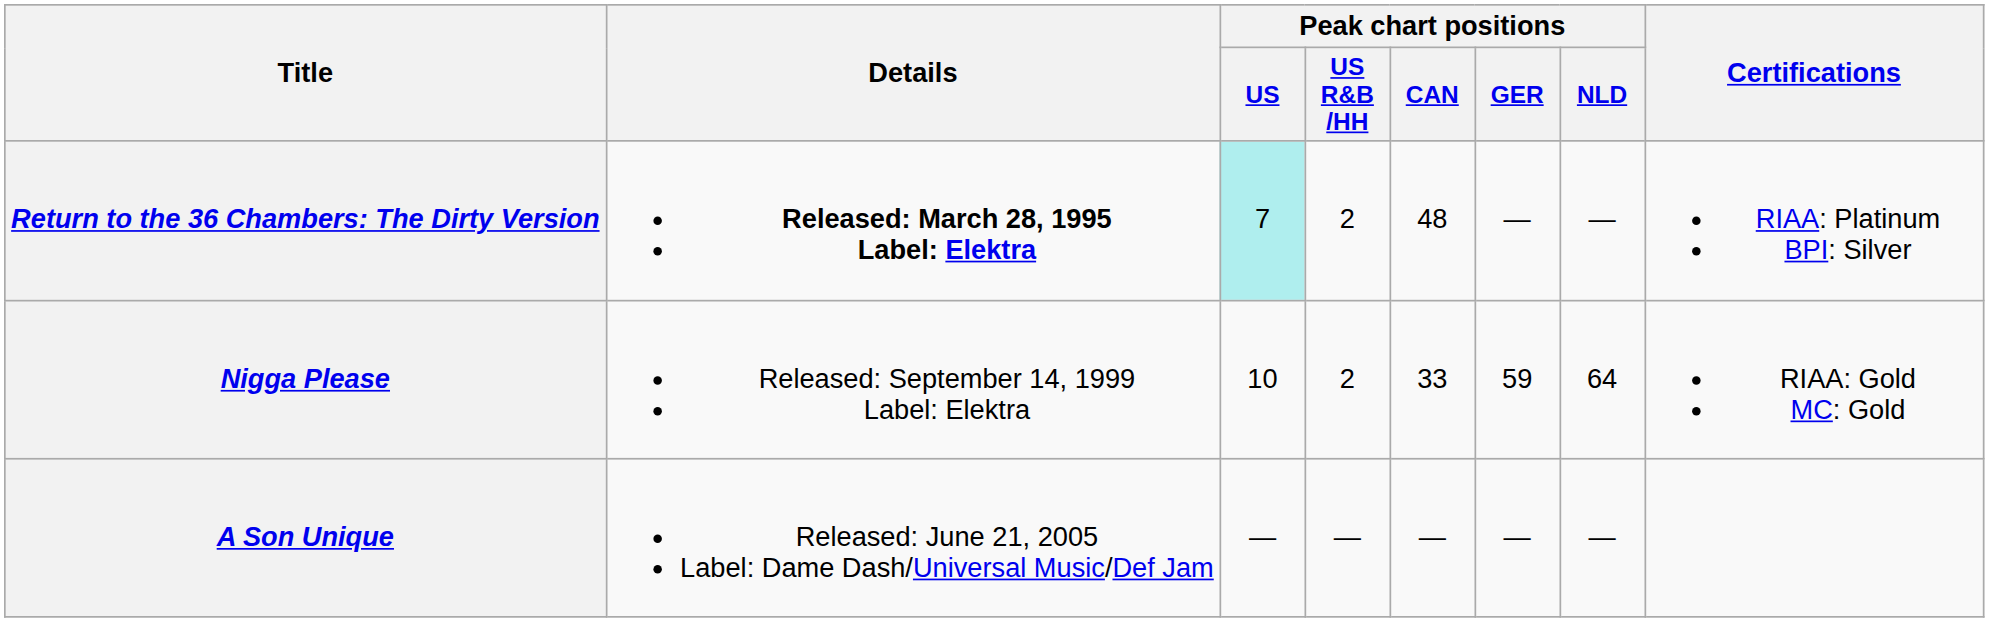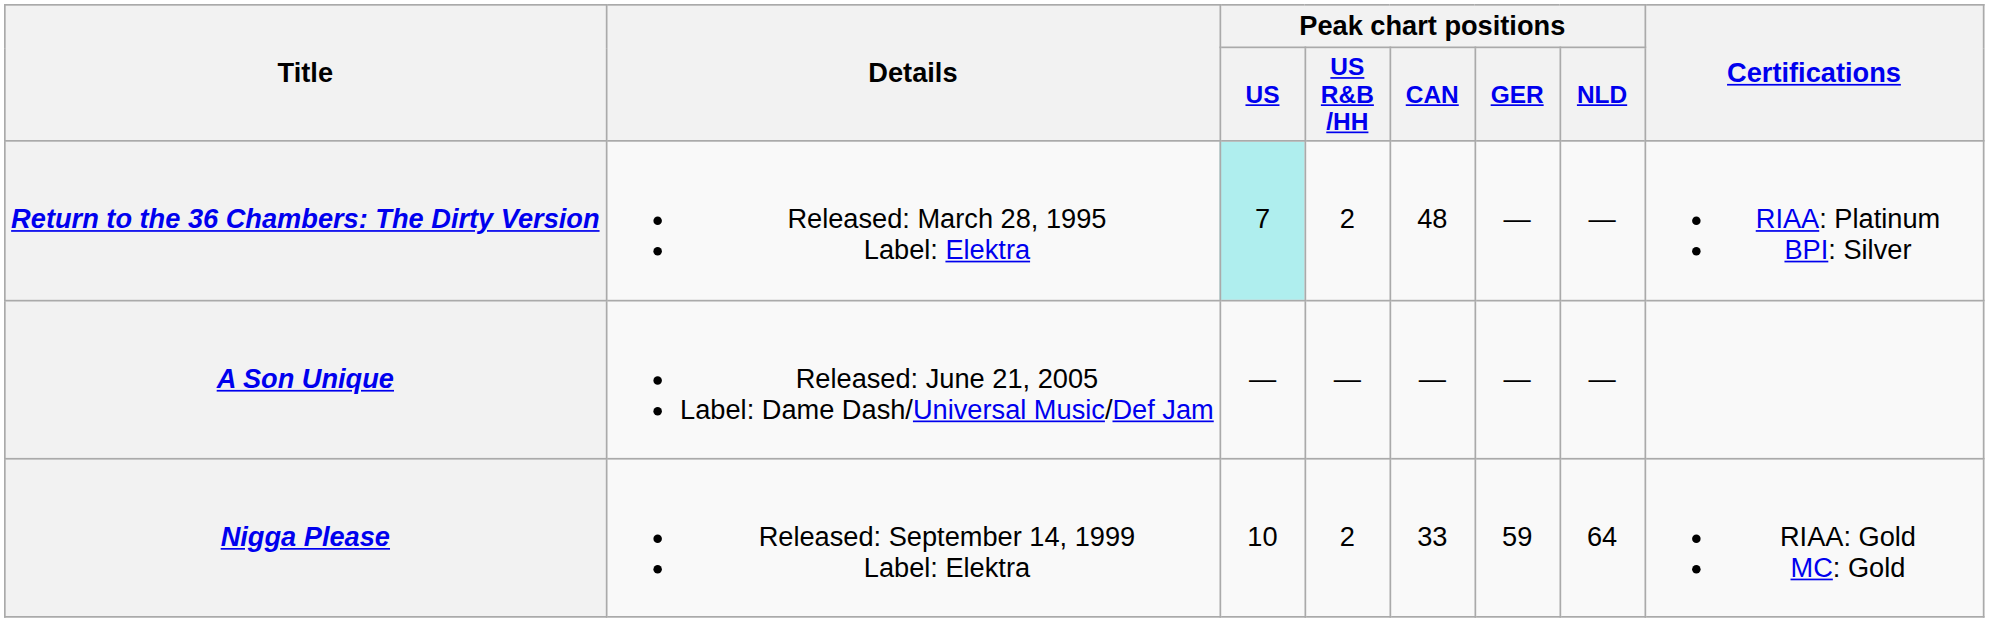 <table class="wikitable plainrowheaders" style="text-align:center;">
 <tr>
 <th rowspan="2">Title</th>
 <th rowspan="2">Details</th>
 <th colspan="5">Peak chart positions</th>
 <th scope="col" rowspan="2" style="width:12em;"><a href='#'>Certifications</a></th>
 </tr>
 <tr>
 <th scope="col" style="width:3em;font-size:90%;"><a href='#'>US</a><br></th>
 <th scope="col" style="width:3em;font-size:90%;"><a href='#'>US<br>R&B<br>/HH</a><br></th>
 <th scope="col" style="width:3em;font-size:90%;"><a href='#'>CAN</a><br></th>
 <th scope="col" style="width:3em;font-size:90%;"><a href='#'>GER</a><br></th>
 <th scope="col" style="width:3em;font-size:90%;"><a href='#'>NLD</a><br></th>
 </tr>
 <tr>
 <th scope="row"><em><a href='#'>Return to the 36 Chambers: The Dirty Version</a></em></th>
-<td><strong><br><ul><li>Released: March 28, 1995</li><li>Label: <a href='#'>Elektra</a></li></ul></strong></td>
+<td><br><ul><li>Released: March 28, 1995</li><li>Label: <a href='#'>Elektra</a></li></ul></td>
 <td style="background: paleturquoise;">7</td>
 <td>2</td>
 <td>48</td>
 <td>—</td>
 <td>—</td>
 <td><br><ul><li><a href='#'>RIAA</a>: Platinum</li><li><a href='#'>BPI</a>: Silver</li></ul></td>
+</tr>
+<tr>
+<th scope="row"><em><a href='#'>A Son Unique</a></em></th>
+<td><br><ul><li>Released: June 21, 2005</li><li>Label: Dame Dash/<a href='#'>Universal Music</a>/<a href='#'>Def Jam</a></li></ul></td>
+<td>—</td>
+<td>—</td>
+<td>—</td>
+<td>—</td>
+<td>—</td>
+<td></td>
 </tr>
 <tr>
 <th scope="row"><em><a href='#'>Nigga Please</a></em></th>
 <td><br><ul><li>Released: September 14, 1999</li><li>Label: Elektra</li></ul></td>
 <td>10</td>
 <td>2</td>
 <td>33</td>
 <td>59</td>
 <td>64</td>
 <td><br><ul><li>RIAA: Gold</li><li><a href='#'>MC</a>: Gold</li></ul></td>
 </tr>
-<tr>
-<th scope="row"><em><a href='#'>A Son Unique</a></em></th>
-<td><br><ul><li>Released: June 21, 2005</li><li>Label: Dame Dash/<a href='#'>Universal Music</a>/<a href='#'>Def Jam</a></li></ul></td>
-<td>—</td>
-<td>—</td>
-<td>—</td>
-<td>—</td>
-<td>—</td>
-<td></td>
-</tr>
 </table>
